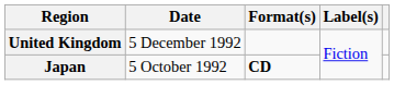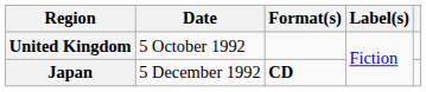 <table class="wikitable plainrowheaders">
 <tr>
 <th scope="col">Region</th>
 <th scope="col">Date</th>
 <th scope="col">Format(s)</th>
 <th scope="col">Label(s)</th>
 <th scope="col"></th>
 </tr>
 <tr>
 <th scope="row">United Kingdom</th>
-<td>5 December 1992</td>
+<td>5 October 1992</td>
 <td></td>
 <td rowspan="2"><a href='#'>Fiction</a></td>
 <td></td>
 </tr>
 <tr>
 <th scope="row">Japan</th>
-<td>5 October 1992</td>
+<td>5 December 1992</td>
 <td><strong>CD</strong></td>
 <td></td>
 </tr>
 </table>
